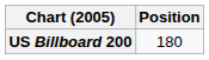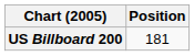 <table class="wikitable plainrowheaders">
 <tr>
 <th>Chart (2005)</th>
 <th>Position</th>
 </tr>
 <tr>
 <th scope="row">US <em>Billboard</em> 200</th>
-<td style="text-align:center;">180</td>
+<td style="text-align:center;">181</td>
 </tr>
 </table>
